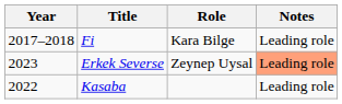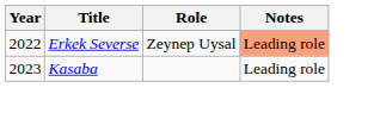 <table class="wikitable">
 <tr>
 <th>Year</th>
 <th>Title</th>
 <th>Role</th>
 <th>Notes</th>
 </tr>
 <tr>
-<td>2017–2018</td>
-<td><em><a href='#'>Fi</a></em></td>
-<td>Kara Bilge</td>
-<td>Leading role</td>
-</tr>
-<tr>
-<td>2023</td>
+<td>2022</td>
 <td><em><a href='#'>Erkek Severse</a></em></td>
 <td>Zeynep Uysal</td>
 <td style="background: lightsalmon;">Leading role</td>
 </tr>
 <tr>
-<td>2022</td>
+<td>2023</td>
 <td><em><a href='#'>Kasaba</a></em></td>
 <td></td>
 <td>Leading role</td>
 </tr>
 </table>
